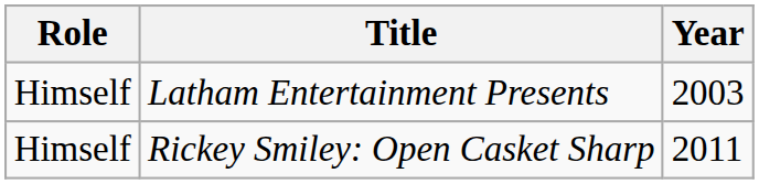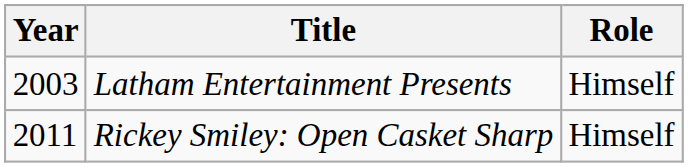 <table class="wikitable plainrowheaders sortable" style="margin-right: 0;">
 <tr>
+<th>Year</th>
+<th>Title</th>
 <th>Role</th>
-<th>Title</th>
-<th>Year</th>
 </tr>
 <tr>
+<td>2003</td>
+<td><em>Latham Entertainment Presents</em></td>
 <td>Himself</td>
-<td><em>Latham Entertainment Presents</em></td>
-<td>2003</td>
 </tr>
 <tr>
+<td>2011</td>
+<td><em>Rickey Smiley: Open Casket Sharp</em></td>
 <td>Himself</td>
-<td><em>Rickey Smiley: Open Casket Sharp</em></td>
-<td>2011</td>
 </tr>
 </table>
